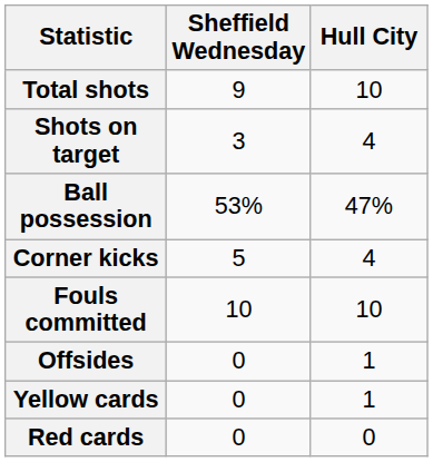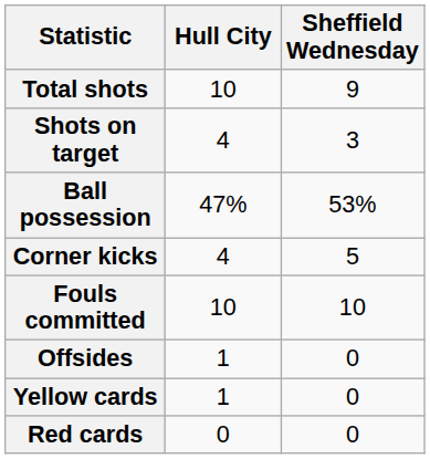 <table class="wikitable plainrowheaders" style="text-align:center">
 <tr>
 <th scope="col" style="width:100px">Statistic</th>
+<th scope="col" style="width:70px">Hull City</th>
 <th scope="col" style="width:70px">Sheffield Wednesday</th>
-<th scope="col" style="width:70px">Hull City</th>
 </tr>
 <tr>
 <th scope=row>Total shots</th>
+<td>10</td>
 <td>9</td>
-<td>10</td>
 </tr>
 <tr>
 <th scope=row>Shots on target</th>
+<td>4</td>
 <td>3</td>
-<td>4</td>
 </tr>
 <tr>
 <th scope=row>Ball possession</th>
+<td>47%</td>
 <td>53%</td>
-<td>47%</td>
 </tr>
 <tr>
 <th scope=row>Corner kicks</th>
+<td>4</td>
 <td>5</td>
-<td>4</td>
 </tr>
 <tr>
 <th scope=row>Fouls committed</th>
 <td>10</td>
 <td>10</td>
 </tr>
 <tr>
 <th scope=row>Offsides</th>
+<td>1</td>
 <td>0</td>
-<td>1</td>
 </tr>
 <tr>
 <th scope=row>Yellow cards</th>
+<td>1</td>
 <td>0</td>
-<td>1</td>
 </tr>
 <tr>
 <th scope=row>Red cards</th>
 <td>0</td>
 <td>0</td>
 </tr>
 </table>
